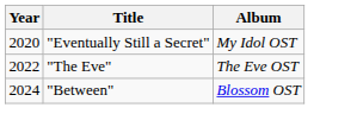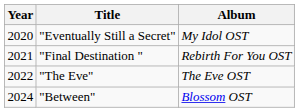 <table class="wikitable plainrowheaders">
 <tr>
 <th rowspan="1" scope="col">Year</th>
 <th rowspan="1" scope="col">Title</th>
 <th rowspan="1" scope="col">Album</th>
 </tr>
 <tr>
 <td>2020</td>
 <td>"Eventually Still a Secret" </td>
 <td><em>My Idol OST</em></td>
 </tr>
 <tr>
+<td>2021</td>
+<td>"Final Destination " </td>
+<td><em>Rebirth For You OST</em></td>
+</tr>
+<tr>
 <td>2022</td>
 <td>"The Eve" </td>
 <td><em>The Eve OST</em></td>
 </tr>
 <tr>
 <td>2024</td>
 <td>"Between" </td>
 <td><em><a href='#'>Blossom</a> OST</em></td>
 </tr>
 </table>
